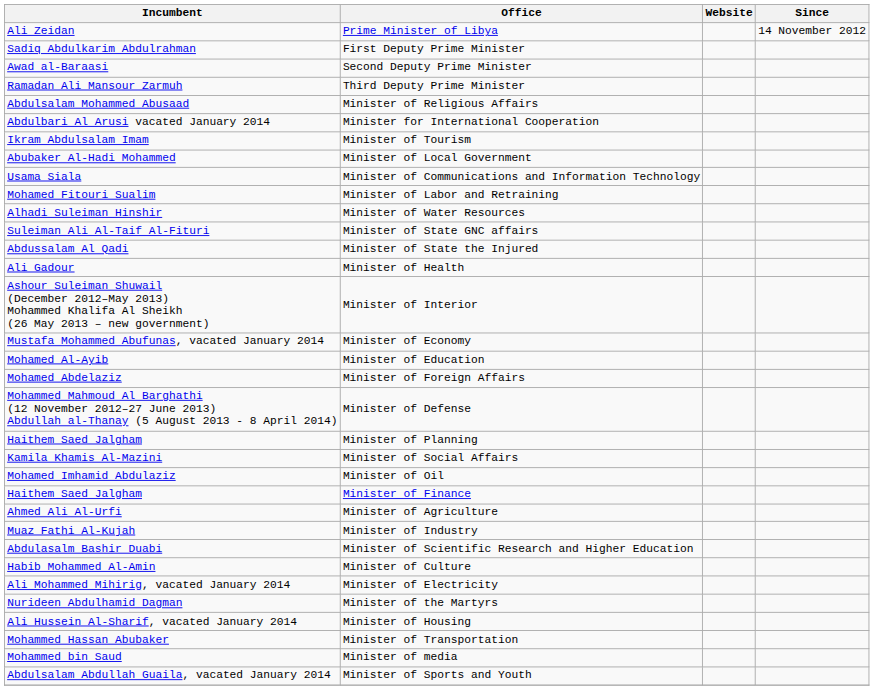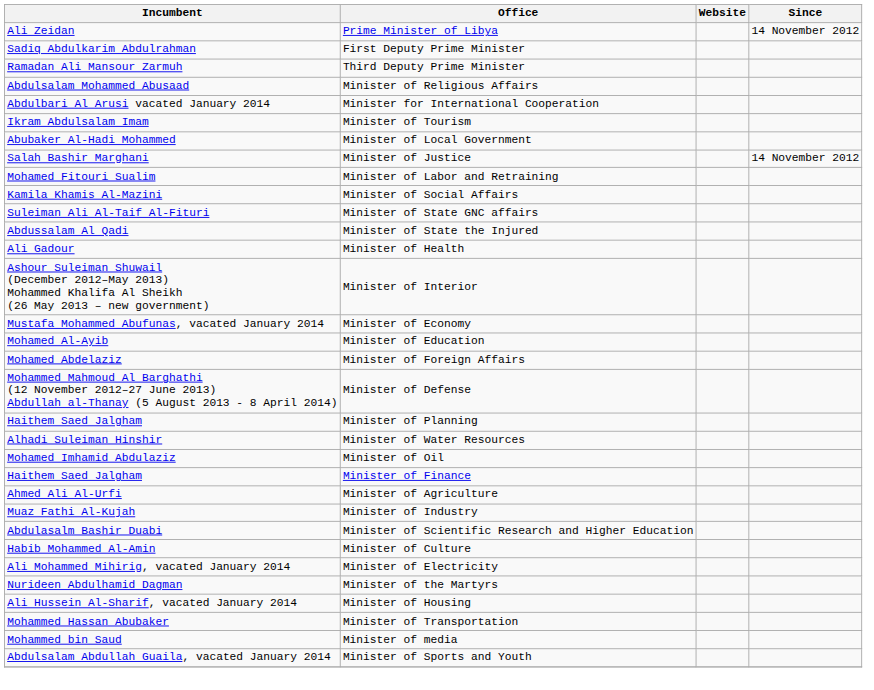 <table class="wikitable" style="font-size: 95%;">
 <tr>
 <th>Incumbent</th>
 <th>Office</th>
 <th>Website</th>
 <th>Since</th>
 </tr>
 <tr>
 <td><a href='#'>Ali Zeidan</a></td>
 <td><a href='#'>Prime Minister of Libya</a></td>
 <td></td>
 <td>14 November 2012</td>
 </tr>
 <tr>
 <td><a href='#'>Sadiq Abdulkarim Abdulrahman</a></td>
 <td>First Deputy Prime Minister</td>
-<td></td>
-<td></td>
-</tr>
-<tr>
-<td><a href='#'>Awad al-Baraasi</a></td>
-<td>Second Deputy Prime Minister</td>
 <td></td>
 <td></td>
 </tr>
 <tr>
 <td><a href='#'>Ramadan Ali Mansour Zarmuh</a></td>
 <td>Third Deputy Prime Minister</td>
 <td></td>
 <td></td>
 </tr>
 <tr>
 <td><a href='#'>Abdulsalam Mohammed Abusaad</a></td>
 <td>Minister of Religious Affairs</td>
 <td></td>
 <td></td>
 </tr>
 <tr>
 <td><a href='#'>Abdulbari Al Arusi</a> vacated January 2014</td>
 <td>Minister for International Cooperation</td>
 <td></td>
 <td></td>
 </tr>
 <tr>
 <td><a href='#'>Ikram Abdulsalam Imam</a></td>
 <td>Minister of Tourism</td>
 <td></td>
 <td></td>
 </tr>
 <tr>
 <td><a href='#'>Abubaker Al-Hadi Mohammed</a></td>
 <td>Minister of Local Government</td>
 <td></td>
 <td></td>
 </tr>
 <tr>
-<td><a href='#'>Usama Siala</a></td>
-<td>Minister of Communications and Information Technology</td>
+<td><a href='#'>Salah Bashir Marghani</a></td>
+<td>Minister of Justice</td>
 <td></td>
-<td></td>
+<td>14 November 2012</td>
 </tr>
 <tr>
 <td><a href='#'>Mohamed Fitouri Sualim</a></td>
 <td>Minister of Labor and Retraining</td>
 <td></td>
 <td></td>
 </tr>
 <tr>
-<td><a href='#'>Alhadi Suleiman Hinshir</a></td>
-<td>Minister of Water Resources</td>
+<td><a href='#'>Kamila Khamis Al-Mazini</a></td>
+<td>Minister of Social Affairs</td>
 <td></td>
 <td></td>
 </tr>
 <tr>
 <td><a href='#'>Suleiman Ali Al-Taif Al-Fituri</a></td>
 <td>Minister of State GNC affairs</td>
 <td></td>
 <td></td>
 </tr>
 <tr>
 <td><a href='#'>Abdussalam Al Qadi</a></td>
 <td>Minister of State the Injured</td>
 <td></td>
 <td></td>
 </tr>
 <tr>
 <td><a href='#'>Ali Gadour</a></td>
 <td>Minister of Health</td>
 <td></td>
 <td></td>
 </tr>
 <tr>
 <td><a href='#'>Ashour Suleiman Shuwail</a> <br>(December 2012–May 2013)<br>Mohammed Khalifa Al Sheikh<br>(26 May 2013 – new government)</td>
 <td>Minister of Interior</td>
 <td> </td>
 <td></td>
 </tr>
 <tr>
 <td><a href='#'>Mustafa Mohammed Abufunas</a>, vacated January 2014</td>
 <td>Minister of Economy</td>
 <td></td>
 <td></td>
 </tr>
 <tr>
 <td><a href='#'>Mohamed Al-Ayib</a></td>
 <td>Minister of Education</td>
 <td> </td>
 <td></td>
 </tr>
 <tr>
 <td><a href='#'>Mohamed Abdelaziz</a></td>
 <td>Minister of Foreign Affairs</td>
 <td></td>
 <td></td>
 </tr>
 <tr>
 <td><a href='#'>Mohammed Mahmoud Al Barghathi</a> <br>(12 November 2012–27 June 2013) <br> <a href='#'>Abdullah al-Thanay</a> (5 August 2013 - 8 April 2014)</td>
 <td>Minister of Defense</td>
 <td> </td>
 <td></td>
 </tr>
 <tr>
 <td><a href='#'>Haithem Saed Jalgham</a></td>
 <td>Minister of Planning</td>
 <td></td>
 <td></td>
 </tr>
 <tr>
-<td><a href='#'>Kamila Khamis Al-Mazini</a></td>
-<td>Minister of Social Affairs</td>
+<td><a href='#'>Alhadi Suleiman Hinshir</a></td>
+<td>Minister of Water Resources</td>
 <td></td>
 <td></td>
 </tr>
 <tr>
 <td><a href='#'>Mohamed Imhamid Abdulaziz</a></td>
 <td>Minister of Oil</td>
 <td></td>
 <td></td>
 </tr>
 <tr>
 <td><a href='#'>Haithem Saed Jalgham</a></td>
 <td><a href='#'>Minister of Finance</a></td>
 <td></td>
 <td></td>
 </tr>
 <tr>
 <td><a href='#'>Ahmed Ali Al-Urfi</a></td>
 <td>Minister of Agriculture</td>
 <td></td>
 <td></td>
 </tr>
 <tr>
 <td><a href='#'>Muaz Fathi Al-Kujah</a></td>
 <td>Minister of Industry</td>
 <td> </td>
 <td></td>
 </tr>
 <tr>
 <td><a href='#'>Abdulasalm Bashir Duabi</a></td>
 <td>Minister of Scientific Research and Higher Education</td>
 <td> </td>
 <td></td>
 </tr>
 <tr>
 <td><a href='#'>Habib Mohammed Al-Amin</a></td>
 <td>Minister of Culture</td>
 <td></td>
 <td></td>
 </tr>
 <tr>
 <td><a href='#'>Ali Mohammed Mihirig</a>, vacated January 2014</td>
 <td>Minister of Electricity</td>
 <td> </td>
 <td></td>
 </tr>
 <tr>
 <td><a href='#'>Nurideen Abdulhamid Dagman</a></td>
 <td>Minister of the Martyrs</td>
 <td></td>
 <td></td>
 </tr>
 <tr>
 <td><a href='#'>Ali Hussein Al-Sharif</a>, vacated January 2014</td>
 <td>Minister of Housing</td>
 <td></td>
 <td></td>
 </tr>
 <tr>
 <td><a href='#'>Mohammed Hassan Abubaker</a></td>
 <td>Minister of Transportation</td>
 <td></td>
 <td></td>
 </tr>
 <tr>
 <td><a href='#'>Mohammed bin Saud</a></td>
 <td>Minister of media</td>
 <td></td>
 <td></td>
 </tr>
 <tr>
 <td><a href='#'>Abdulsalam Abdullah Guaila</a>, vacated January 2014</td>
 <td>Minister of Sports and Youth</td>
 <td> </td>
 <td></td>
 </tr>
 <tr>
 </tr>
 </table>
